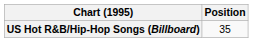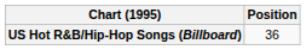 <table class="wikitable sortable plainrowheaders" style="text-align:center">
 <tr>
 <th scope="col">Chart (1995)</th>
 <th scope="col">Position</th>
 </tr>
 <tr>
 <th scope="row">US Hot R&B/Hip-Hop Songs (<em>Billboard</em>)</th>
-<td>35</td>
+<td>36</td>
 </tr>
 </table>
